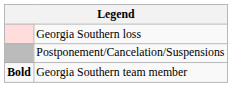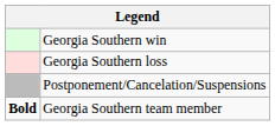 <table class="wikitable" style="font-size:90%">
 <tr>
 <th colspan="2">Legend</th>
+</tr>
+<tr>
+<td bgcolor="#ddffdd"> </td>
+<td>Georgia Southern win</td>
 </tr>
 <tr>
 <td bgcolor="#ffdddd"> </td>
 <td>Georgia Southern loss</td>
 </tr>
 <tr>
 <td bgcolor="#bbbbbb"> </td>
 <td>Postponement/Cancelation/Suspensions</td>
 </tr>
 <tr>
 <td><strong>Bold</strong></td>
 <td>Georgia Southern team member</td>
 </tr>
 </table>
